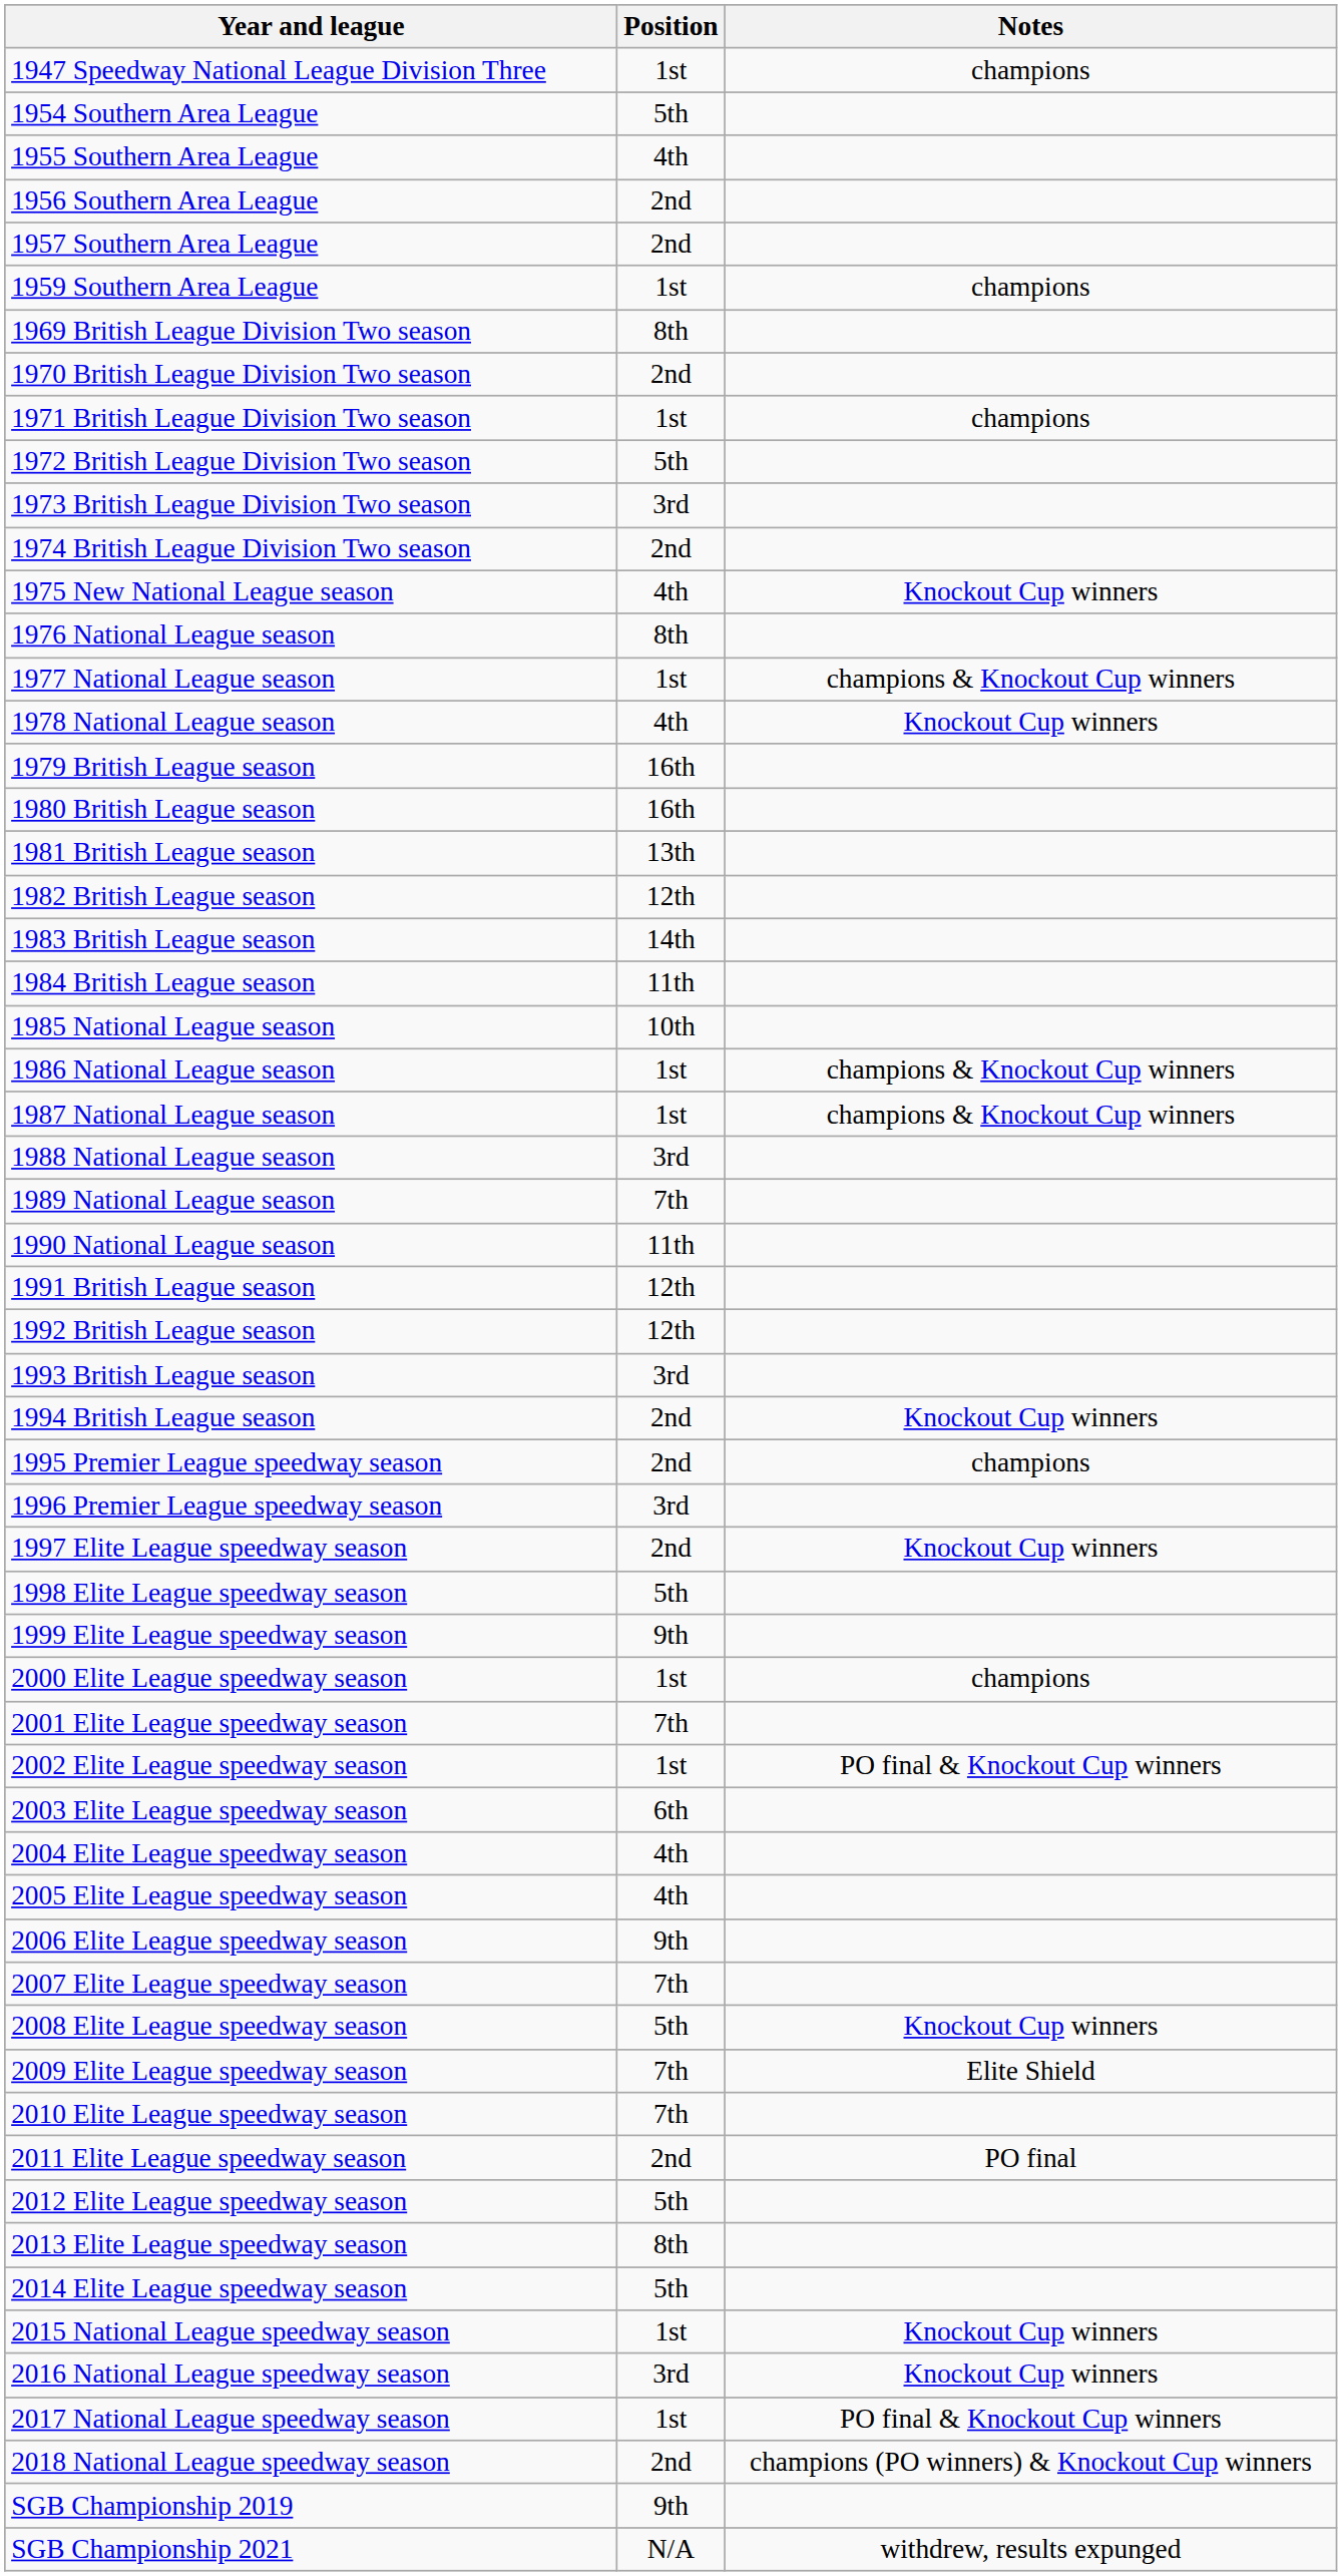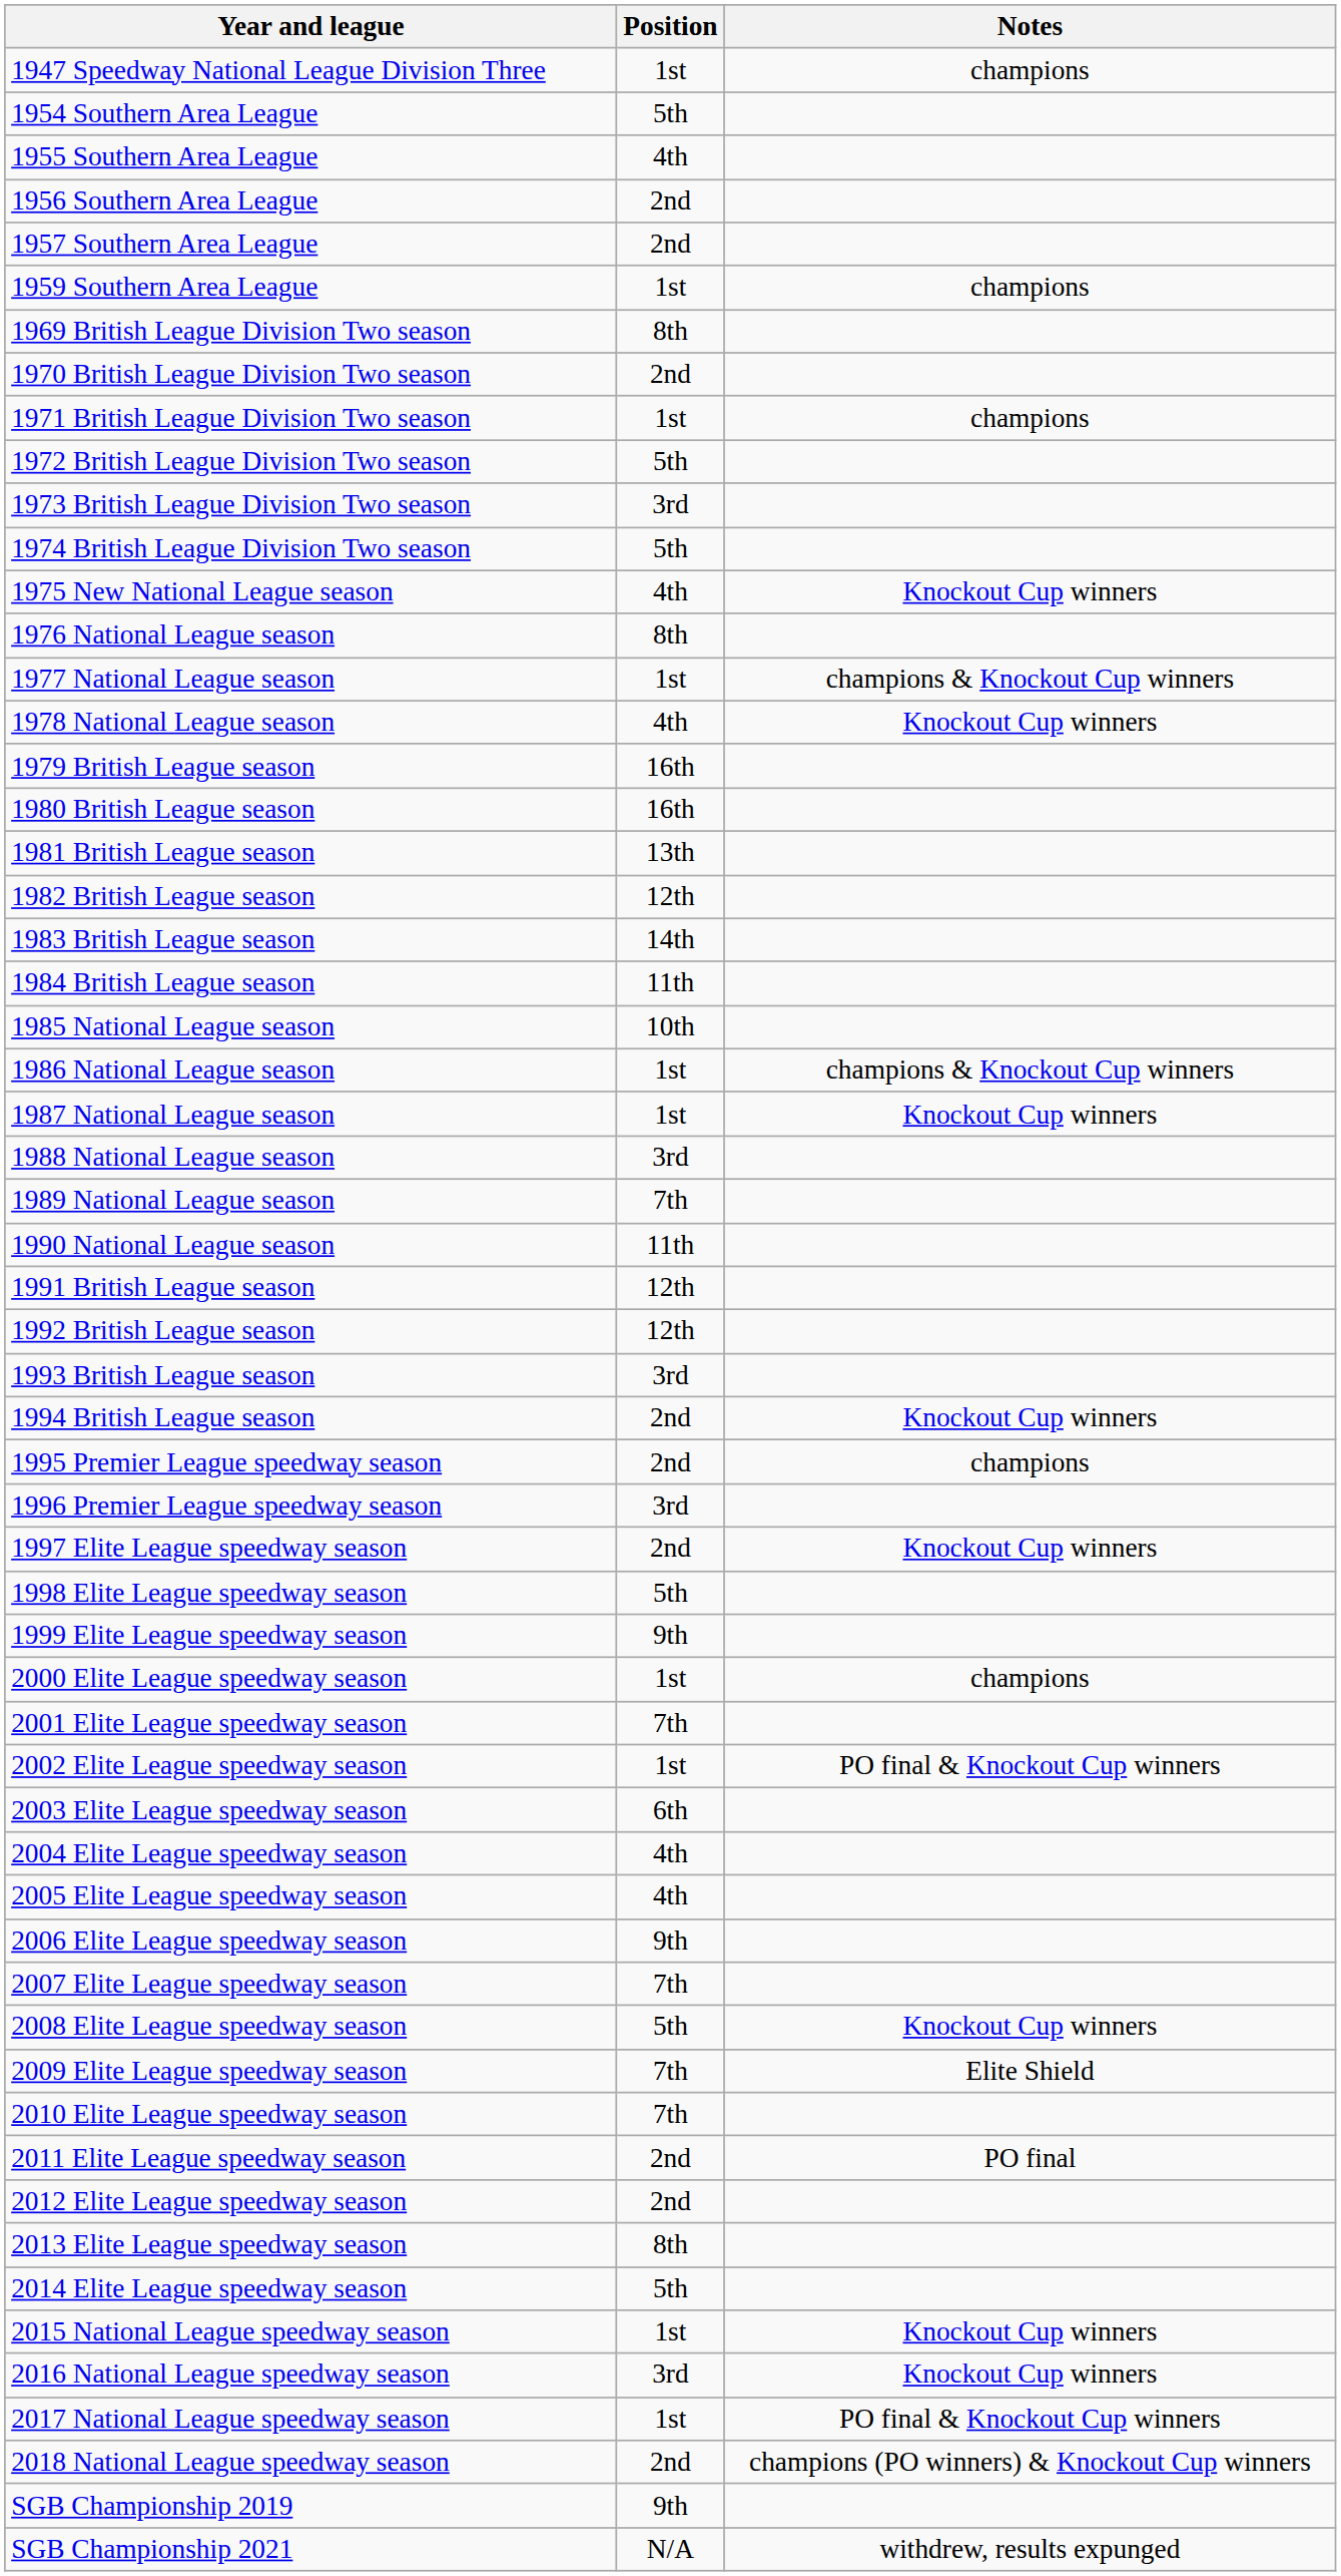 <table class="wikitable">
 <tr>
 <th width=350>Year and league</th>
 <th width=50>Position</th>
 <th width=350>Notes</th>
 </tr>
 <tr align=center>
 <td align="left"><a href='#'>1947 Speedway National League Division Three</a></td>
 <td>1st</td>
 <td>champions</td>
 </tr>
 <tr align=center>
 <td align="left"><a href='#'>1954 Southern Area League</a></td>
 <td>5th</td>
 <td></td>
 </tr>
 <tr align=center>
 <td align="left"><a href='#'>1955 Southern Area League</a></td>
 <td>4th</td>
 <td></td>
 </tr>
 <tr align=center>
 <td align="left"><a href='#'>1956 Southern Area League</a></td>
 <td>2nd</td>
 <td></td>
 </tr>
 <tr align=center>
 <td align="left"><a href='#'>1957 Southern Area League</a></td>
 <td>2nd</td>
 <td></td>
 </tr>
 <tr align=center>
 <td align="left"><a href='#'>1959 Southern Area League</a></td>
 <td>1st</td>
 <td>champions</td>
 </tr>
 <tr align=center>
 <td align="left"><a href='#'>1969 British League Division Two season</a></td>
 <td>8th</td>
 <td></td>
 </tr>
 <tr align=center>
 <td align="left"><a href='#'>1970 British League Division Two season</a></td>
 <td>2nd</td>
 <td></td>
 </tr>
 <tr align=center>
 <td align="left"><a href='#'>1971 British League Division Two season</a></td>
 <td>1st</td>
 <td>champions</td>
 </tr>
 <tr align=center>
 <td align="left"><a href='#'>1972 British League Division Two season</a></td>
 <td>5th</td>
 <td></td>
 </tr>
 <tr align=center>
 <td align="left"><a href='#'>1973 British League Division Two season</a></td>
 <td>3rd</td>
 <td></td>
 </tr>
 <tr align=center>
 <td align="left"><a href='#'>1974 British League Division Two season</a></td>
-<td>2nd</td>
+<td>5th</td>
 <td></td>
 </tr>
 <tr align=center>
 <td align="left"><a href='#'>1975 New National League season</a></td>
 <td>4th</td>
 <td><a href='#'>Knockout Cup</a> winners</td>
 </tr>
 <tr align=center>
 <td align="left"><a href='#'>1976 National League season</a></td>
 <td>8th</td>
 <td></td>
 </tr>
 <tr align=center>
 <td align="left"><a href='#'>1977 National League season</a></td>
 <td>1st</td>
 <td>champions & <a href='#'>Knockout Cup</a> winners</td>
 </tr>
 <tr align=center>
 <td align="left"><a href='#'>1978 National League season</a></td>
 <td>4th</td>
 <td><a href='#'>Knockout Cup</a> winners</td>
 </tr>
 <tr align=center>
 <td align="left"><a href='#'>1979 British League season</a></td>
 <td>16th</td>
 <td></td>
 </tr>
 <tr align=center>
 <td align="left"><a href='#'>1980 British League season</a></td>
 <td>16th</td>
 <td></td>
 </tr>
 <tr align=center>
 <td align="left"><a href='#'>1981 British League season</a></td>
 <td>13th</td>
 <td></td>
 </tr>
 <tr align=center>
 <td align="left"><a href='#'>1982 British League season</a></td>
 <td>12th</td>
 <td></td>
 </tr>
 <tr align=center>
 <td align="left"><a href='#'>1983 British League season</a></td>
 <td>14th</td>
 <td></td>
 </tr>
 <tr align=center>
 <td align="left"><a href='#'>1984 British League season</a></td>
 <td>11th</td>
 <td></td>
 </tr>
 <tr align=center>
 <td align="left"><a href='#'>1985 National League season</a></td>
 <td>10th</td>
 <td></td>
 </tr>
 <tr align=center>
 <td align="left"><a href='#'>1986 National League season</a></td>
 <td>1st</td>
 <td>champions & <a href='#'>Knockout Cup</a> winners</td>
 </tr>
 <tr align=center>
 <td align="left"><a href='#'>1987 National League season</a></td>
 <td>1st</td>
-<td>champions & <a href='#'>Knockout Cup</a> winners</td>
+<td><a href='#'>Knockout Cup</a> winners</td>
 </tr>
 <tr align=center>
 <td align="left"><a href='#'>1988 National League season</a></td>
 <td>3rd</td>
 <td></td>
 </tr>
 <tr align=center>
 <td align="left"><a href='#'>1989 National League season</a></td>
 <td>7th</td>
 <td></td>
 </tr>
 <tr align=center>
 <td align="left"><a href='#'>1990 National League season</a></td>
 <td>11th</td>
 <td></td>
 </tr>
 <tr align=center>
 <td align="left"><a href='#'>1991 British League season</a></td>
 <td>12th</td>
 <td></td>
 </tr>
 <tr align=center>
 <td align="left"><a href='#'>1992 British League season</a></td>
 <td>12th</td>
 <td></td>
 </tr>
 <tr align=center>
 <td align="left"><a href='#'>1993 British League season</a></td>
 <td>3rd</td>
 <td></td>
 </tr>
 <tr align=center>
 <td align="left"><a href='#'>1994 British League season</a></td>
 <td>2nd</td>
 <td><a href='#'>Knockout Cup</a> winners</td>
 </tr>
 <tr align=center>
 <td align="left"><a href='#'>1995 Premier League speedway season</a></td>
 <td>2nd</td>
 <td>champions</td>
 </tr>
 <tr align=center>
 <td align="left"><a href='#'>1996 Premier League speedway season</a></td>
 <td>3rd</td>
 <td></td>
 </tr>
 <tr align=center>
 <td align="left"><a href='#'>1997 Elite League speedway season</a></td>
 <td>2nd</td>
 <td><a href='#'>Knockout Cup</a> winners</td>
 </tr>
 <tr align=center>
 <td align="left"><a href='#'>1998 Elite League speedway season</a></td>
 <td>5th</td>
 <td></td>
 </tr>
 <tr align=center>
 <td align="left"><a href='#'>1999 Elite League speedway season</a></td>
 <td>9th</td>
 <td></td>
 </tr>
 <tr align=center>
 <td align="left"><a href='#'>2000 Elite League speedway season</a></td>
 <td>1st</td>
 <td>champions</td>
 </tr>
 <tr align=center>
 <td align="left"><a href='#'>2001 Elite League speedway season</a></td>
 <td>7th</td>
 <td></td>
 </tr>
 <tr align=center>
 <td align="left"><a href='#'>2002 Elite League speedway season</a></td>
 <td>1st</td>
 <td>PO final & <a href='#'>Knockout Cup</a> winners</td>
 </tr>
 <tr align=center>
 <td align="left"><a href='#'>2003 Elite League speedway season</a></td>
 <td>6th</td>
 <td></td>
 </tr>
 <tr align=center>
 <td align="left"><a href='#'>2004 Elite League speedway season</a></td>
 <td>4th</td>
 <td></td>
 </tr>
 <tr align=center>
 <td align="left"><a href='#'>2005 Elite League speedway season</a></td>
 <td>4th</td>
 <td></td>
 </tr>
 <tr align=center>
 <td align="left"><a href='#'>2006 Elite League speedway season</a></td>
 <td>9th</td>
 <td></td>
 </tr>
 <tr align=center>
 <td align="left"><a href='#'>2007 Elite League speedway season</a></td>
 <td>7th</td>
 <td></td>
 </tr>
 <tr align=center>
 <td align="left"><a href='#'>2008 Elite League speedway season</a></td>
 <td>5th</td>
 <td><a href='#'>Knockout Cup</a> winners</td>
 </tr>
 <tr align=center>
 <td align="left"><a href='#'>2009 Elite League speedway season</a></td>
 <td>7th</td>
 <td>Elite Shield</td>
 </tr>
 <tr align=center>
 <td align="left"><a href='#'>2010 Elite League speedway season</a></td>
 <td>7th</td>
 <td></td>
 </tr>
 <tr align=center>
 <td align="left"><a href='#'>2011 Elite League speedway season</a></td>
 <td>2nd</td>
 <td>PO final</td>
 </tr>
 <tr align=center>
 <td align="left"><a href='#'>2012 Elite League speedway season</a></td>
-<td>5th</td>
+<td>2nd</td>
 <td></td>
 </tr>
 <tr align=center>
 <td align="left"><a href='#'>2013 Elite League speedway season</a></td>
 <td>8th</td>
 <td></td>
 </tr>
 <tr align=center>
 <td align="left"><a href='#'>2014 Elite League speedway season</a></td>
 <td>5th</td>
 <td></td>
 </tr>
 <tr align=center>
 <td align="left"><a href='#'>2015 National League speedway season</a></td>
 <td>1st</td>
 <td><a href='#'>Knockout Cup</a> winners</td>
 </tr>
 <tr align=center>
 <td align="left"><a href='#'>2016 National League speedway season</a></td>
 <td>3rd</td>
 <td><a href='#'>Knockout Cup</a> winners</td>
 </tr>
 <tr align=center>
 <td align="left"><a href='#'>2017 National League speedway season</a></td>
 <td>1st</td>
 <td>PO final & <a href='#'>Knockout Cup</a> winners</td>
 </tr>
 <tr align=center>
 <td align="left"><a href='#'>2018 National League speedway season</a></td>
 <td>2nd</td>
 <td>champions (PO winners) & <a href='#'>Knockout Cup</a> winners</td>
 </tr>
 <tr align=center>
 <td align="left"><a href='#'>SGB Championship 2019</a></td>
 <td>9th</td>
 <td></td>
 </tr>
 <tr align=center>
 <td align="left"><a href='#'>SGB Championship 2021</a></td>
 <td>N/A</td>
 <td>withdrew, results expunged</td>
 </tr>
 </table>
